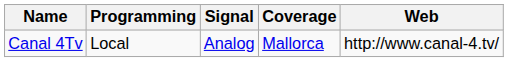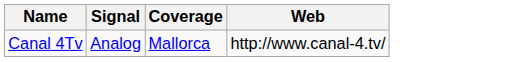 <table class="wikitable">
 <tr>
 <th>Name</th>
-<th>Programming</th>
 <th>Signal</th>
 <th>Coverage</th>
 <th>Web</th>
 </tr>
 <tr>
 <td><a href='#'>Canal 4Tv</a></td>
-<td>Local</td>
 <td><a href='#'>Analog</a></td>
 <td><a href='#'>Mallorca</a></td>
 <td>http://www.canal-4.tv/ </td>
 </tr>
 </table>
